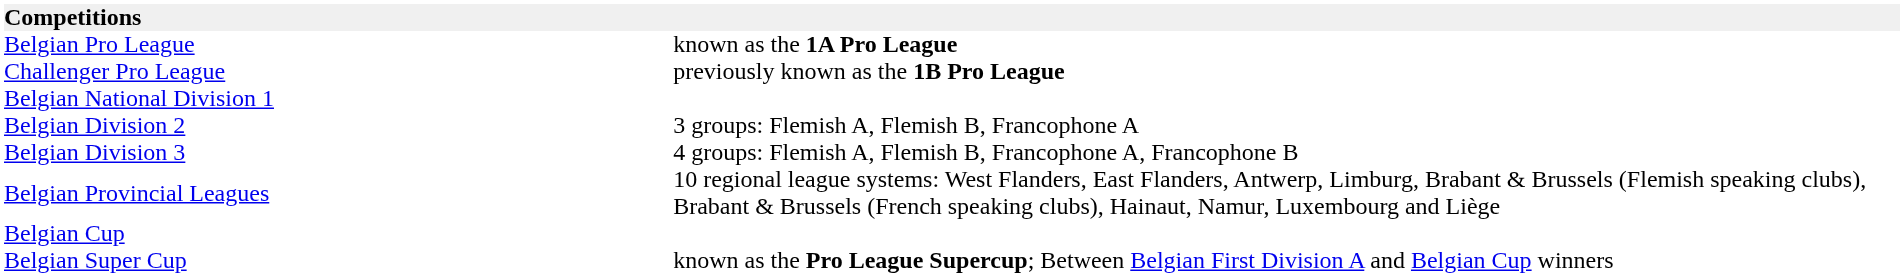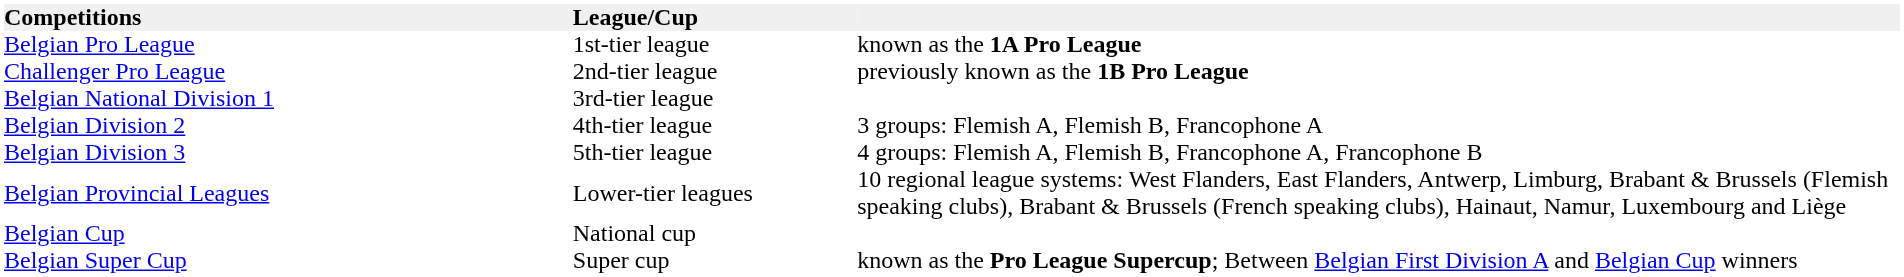 <table width="100%" cellspacing="0" cellpadding="0">
 <tr bgcolor="F0F0F0">
 <th width="30%" align="left"> Competitions</th>
+<th width="15%" align="left">League/Cup</th>
 <th width="55%" align="left"></th>
 </tr>
 <tr>
 <td><a href='#'>Belgian Pro League</a></td>
+<td>1st-tier league</td>
 <td>known as the <strong>1A Pro League</strong></td>
 </tr>
 <tr>
 <td><a href='#'>Challenger Pro League</a></td>
+<td>2nd-tier league</td>
 <td>previously known as the <strong>1B Pro League</strong></td>
 </tr>
 <tr>
 <td><a href='#'>Belgian National Division 1</a></td>
+<td>3rd-tier league</td>
 <td></td>
 </tr>
 <tr>
 <td><a href='#'>Belgian Division 2</a></td>
+<td>4th-tier league</td>
 <td>3 groups: Flemish A, Flemish B, Francophone A</td>
 </tr>
 <tr>
 <td><a href='#'>Belgian Division 3</a></td>
+<td>5th-tier league</td>
 <td>4 groups: Flemish A, Flemish B, Francophone A, Francophone B</td>
 </tr>
 <tr>
 <td><a href='#'>Belgian Provincial Leagues</a></td>
+<td>Lower-tier leagues</td>
 <td>10 regional league systems: West Flanders, East Flanders, Antwerp, Limburg, Brabant & Brussels (Flemish speaking clubs), Brabant & Brussels (French speaking clubs), Hainaut, Namur, Luxembourg and Liège</td>
 </tr>
 <tr>
 <td><a href='#'>Belgian Cup</a></td>
+<td>National cup</td>
 <td> </td>
 </tr>
 <tr>
 <td><a href='#'>Belgian Super Cup</a></td>
+<td>Super cup</td>
 <td>known as the <strong>Pro League Supercup</strong>; Between <a href='#'>Belgian First Division A</a> and <a href='#'>Belgian Cup</a> winners</td>
 </tr>
 </table>
